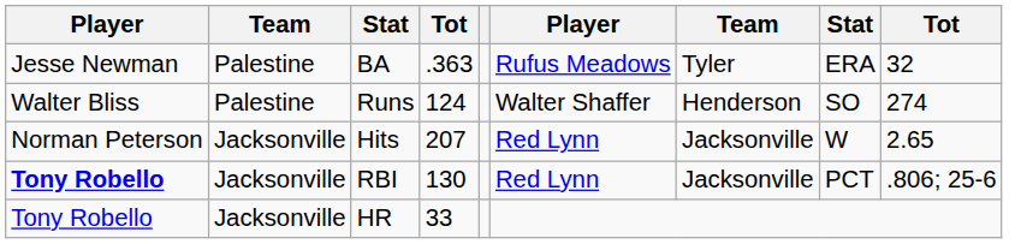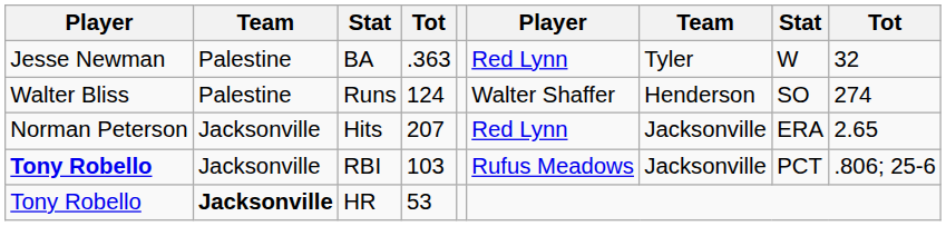 <table class="wikitable">
 <tr>
 <th>Player</th>
 <th>Team</th>
 <th>Stat</th>
 <th>Tot</th>
 <th></th>
 <th>Player</th>
 <th>Team</th>
 <th>Stat</th>
 <th>Tot</th>
 </tr>
 <tr>
 <td>Jesse Newman</td>
 <td>Palestine</td>
 <td>BA</td>
 <td>.363</td>
 <td></td>
-<td><a href='#'>Rufus Meadows</a></td>
+<td><a href='#'>Red Lynn</a></td>
 <td>Tyler</td>
-<td>ERA</td>
+<td>W</td>
 <td>32</td>
 </tr>
 <tr>
 <td>Walter Bliss</td>
 <td>Palestine</td>
 <td>Runs</td>
 <td>124</td>
 <td></td>
 <td>Walter Shaffer</td>
 <td>Henderson</td>
 <td>SO</td>
 <td>274</td>
 </tr>
 <tr>
 <td>Norman Peterson</td>
 <td>Jacksonville</td>
 <td>Hits</td>
 <td>207</td>
 <td></td>
 <td><a href='#'>Red Lynn</a></td>
 <td>Jacksonville</td>
-<td>W</td>
+<td>ERA</td>
 <td>2.65</td>
 </tr>
 <tr>
 <td><strong><a href='#'>Tony Robello</a></strong></td>
 <td>Jacksonville</td>
 <td>RBI</td>
-<td>130</td>
+<td>103</td>
 <td></td>
-<td><a href='#'>Red Lynn</a></td>
+<td><a href='#'>Rufus Meadows</a></td>
 <td>Jacksonville</td>
 <td>PCT</td>
 <td>.806; 25-6</td>
 </tr>
 <tr>
 <td><a href='#'>Tony Robello</a></td>
-<td>Jacksonville</td>
+<td><strong>Jacksonville</strong></td>
 <td>HR</td>
-<td>33</td>
+<td>53</td>
 <td></td>
 </tr>
 </table>
